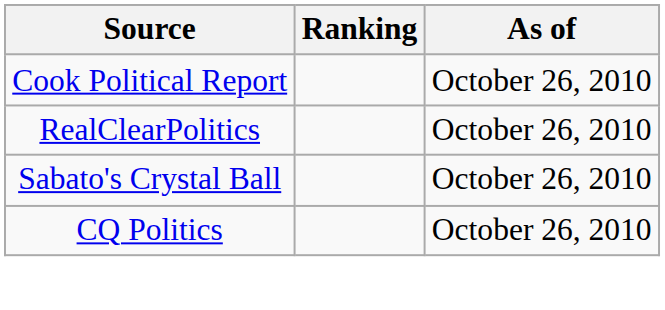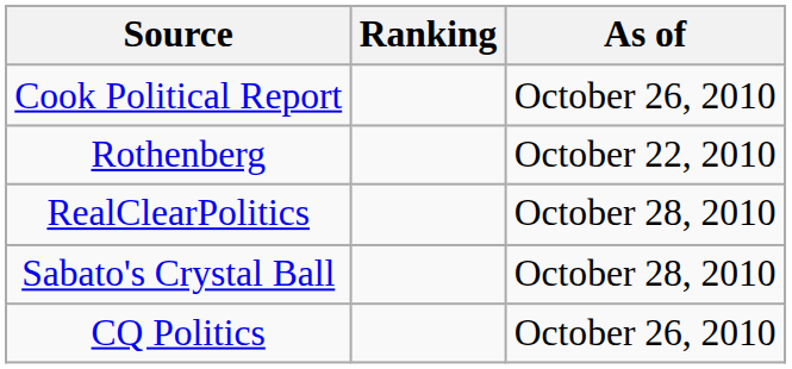 <table class="wikitable" style="text-align:center">
 <tr>
 <th>Source</th>
 <th>Ranking</th>
 <th>As of</th>
 </tr>
 <tr>
 <td><a href='#'>Cook Political Report</a></td>
 <td></td>
 <td>October 26, 2010</td>
 </tr>
 <tr>
+<td><a href='#'>Rothenberg</a></td>
+<td></td>
+<td>October 22, 2010</td>
+</tr>
+<tr>
 <td><a href='#'>RealClearPolitics</a></td>
 <td></td>
-<td>October 26, 2010</td>
+<td>October 28, 2010</td>
 </tr>
 <tr>
 <td><a href='#'>Sabato's Crystal Ball</a></td>
 <td></td>
-<td>October 26, 2010</td>
+<td>October 28, 2010</td>
 </tr>
 <tr>
 <td><a href='#'>CQ Politics</a></td>
 <td></td>
 <td>October 26, 2010</td>
 </tr>
 </table>
